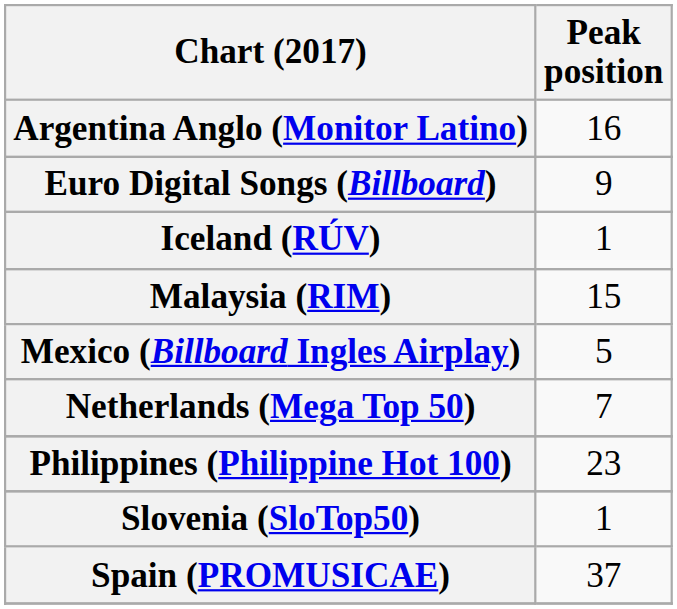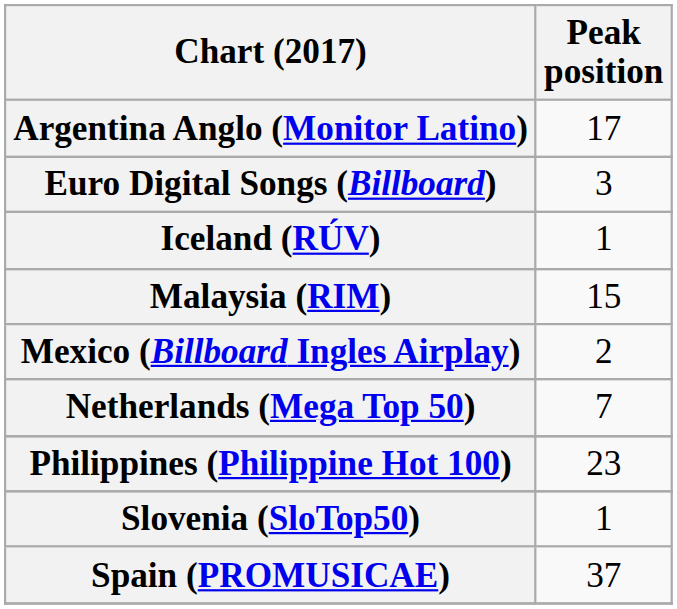 <table class="wikitable sortable plainrowheaders" style="text-align:center">
 <tr>
 <th scope="col">Chart (2017)</th>
 <th scope="col">Peak<br> position</th>
 </tr>
 <tr>
 <th scope="row">Argentina Anglo (<a href='#'>Monitor Latino</a>)</th>
-<td>16</td>
+<td>17</td>
 </tr>
 <tr>
 </tr>
 <tr>
 </tr>
 <tr>
 </tr>
 <tr>
 </tr>
 <tr>
 </tr>
 <tr>
 </tr>
 <tr>
 </tr>
 <tr>
 </tr>
 <tr>
 </tr>
 <tr>
 </tr>
 <tr>
 </tr>
 <tr>
 </tr>
 <tr>
 </tr>
 <tr>
 <th scope="row">Euro Digital Songs (<em><a href='#'>Billboard</a></em>)</th>
-<td>9</td>
+<td>3</td>
 </tr>
 <tr>
 </tr>
 <tr>
 </tr>
 <tr>
 </tr>
 <tr>
 </tr>
 <tr>
 </tr>
 <tr>
 </tr>
 <tr>
 </tr>
 <tr>
 <th scope="row">Iceland (<a href='#'>RÚV</a>)</th>
 <td>1</td>
 </tr>
 <tr>
 </tr>
 <tr>
 </tr>
 <tr>
 </tr>
 <tr>
 <th scope="row">Malaysia (<a href='#'>RIM</a>)</th>
 <td>15</td>
 </tr>
 <tr>
 <th scope="row">Mexico (<a href='#'><em>Billboard</em> Ingles Airplay</a>)</th>
-<td>5</td>
+<td>2</td>
 </tr>
 <tr>
 </tr>
 <tr>
 <th scope="row">Netherlands (<a href='#'>Mega Top 50</a>)</th>
 <td>7</td>
 </tr>
 <tr>
 </tr>
 <tr>
 </tr>
 <tr>
 </tr>
 <tr>
 <th scope="row">Philippines (<a href='#'>Philippine Hot 100</a>)</th>
 <td>23</td>
 </tr>
 <tr>
 </tr>
 <tr>
 </tr>
 <tr>
 </tr>
 <tr>
 </tr>
 <tr>
 </tr>
 <tr>
 </tr>
 <tr>
 <th scope="row">Slovenia (<a href='#'>SloTop50</a>)</th>
 <td>1</td>
 </tr>
 <tr>
 <th scope="row">Spain (<a href='#'>PROMUSICAE</a>)</th>
 <td>37</td>
 </tr>
 <tr>
 </tr>
 <tr>
 </tr>
 <tr>
 </tr>
 <tr>
 </tr>
 </table>
